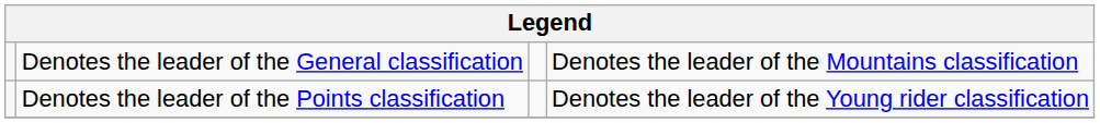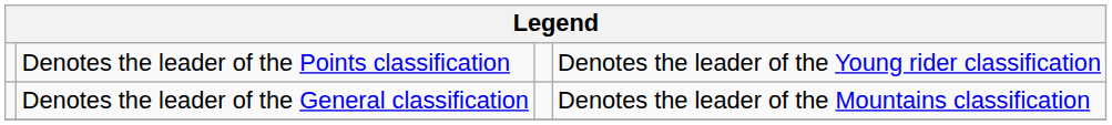 <table class="wikitable">
 <tr>
 <th colspan=4>Legend</th>
+</tr>
+<tr>
+<td></td>
+<td>Denotes the leader of the <a href='#'>Points classification</a></td>
+<td> </td>
+<td>Denotes the leader of the <a href='#'>Young rider classification</a></td>
 </tr>
 <tr>
 <td></td>
 <td>Denotes the leader of the <a href='#'>General classification</a></td>
 <td></td>
 <td>Denotes the leader of the <a href='#'>Mountains classification</a></td>
 </tr>
 <tr>
-<td></td>
-<td>Denotes the leader of the <a href='#'>Points classification</a></td>
-<td> </td>
-<td>Denotes the leader of the <a href='#'>Young rider classification</a></td>
-</tr>
-<tr>
 </tr>
 </table>
